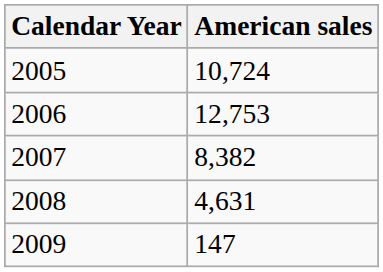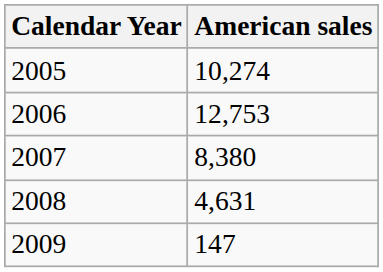 <table class="wikitable">
 <tr>
 <th>Calendar Year</th>
 <th>American sales</th>
 </tr>
 <tr>
 <td>2005</td>
-<td>10,724</td>
+<td>10,274</td>
 </tr>
 <tr>
 <td>2006</td>
 <td>12,753</td>
 </tr>
 <tr>
 <td>2007</td>
-<td>8,382</td>
+<td>8,380</td>
 </tr>
 <tr>
 <td>2008</td>
 <td>4,631</td>
 </tr>
 <tr>
 <td>2009</td>
 <td>147</td>
 </tr>
 </table>
